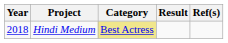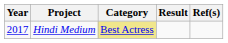 <table class="wikitable style">
 <tr>
 <th>Year</th>
 <th>Project</th>
 <th>Category</th>
 <th>Result</th>
 <th>Ref(s)</th>
 </tr>
 <tr>
-<td><a href='#'>2018</a></td>
+<td><a href='#'>2017</a></td>
 <td><em><a href='#'>Hindi Medium</a></em></td>
 <td style="background: khaki;"><a href='#'>Best Actress</a></td>
 <td></td>
 <td></td>
 </tr>
 </table>
